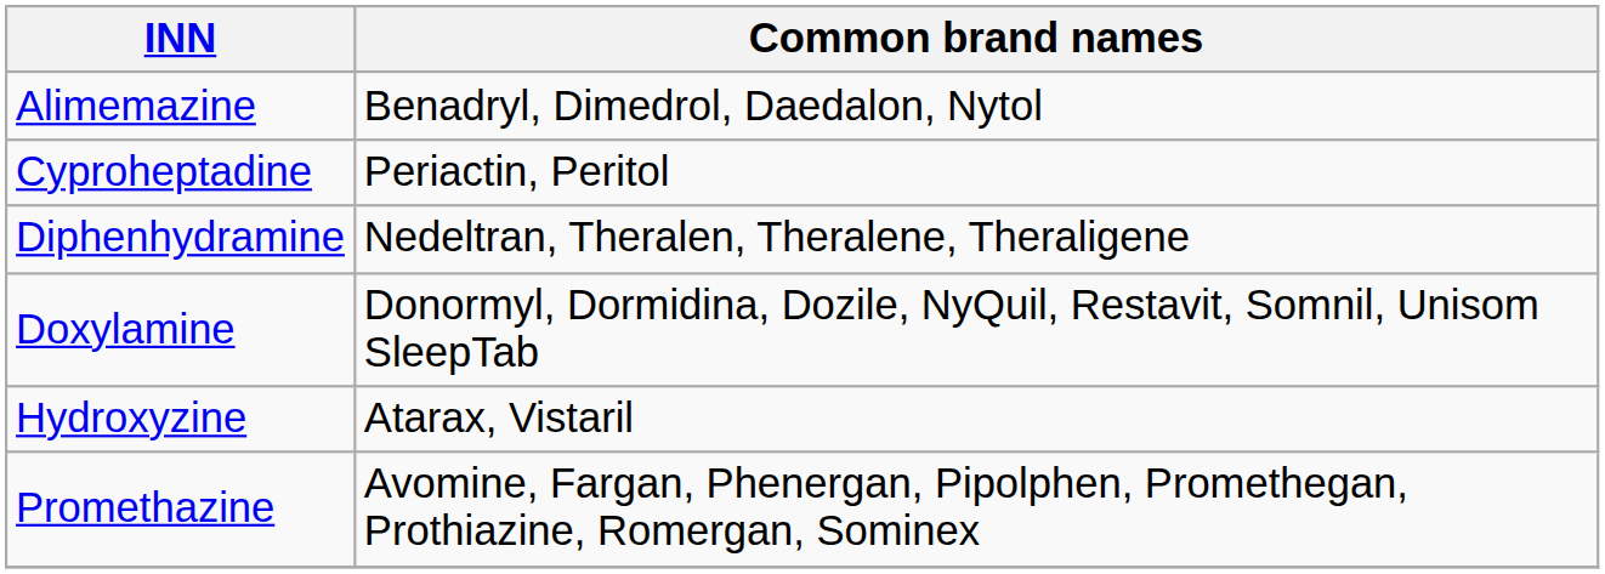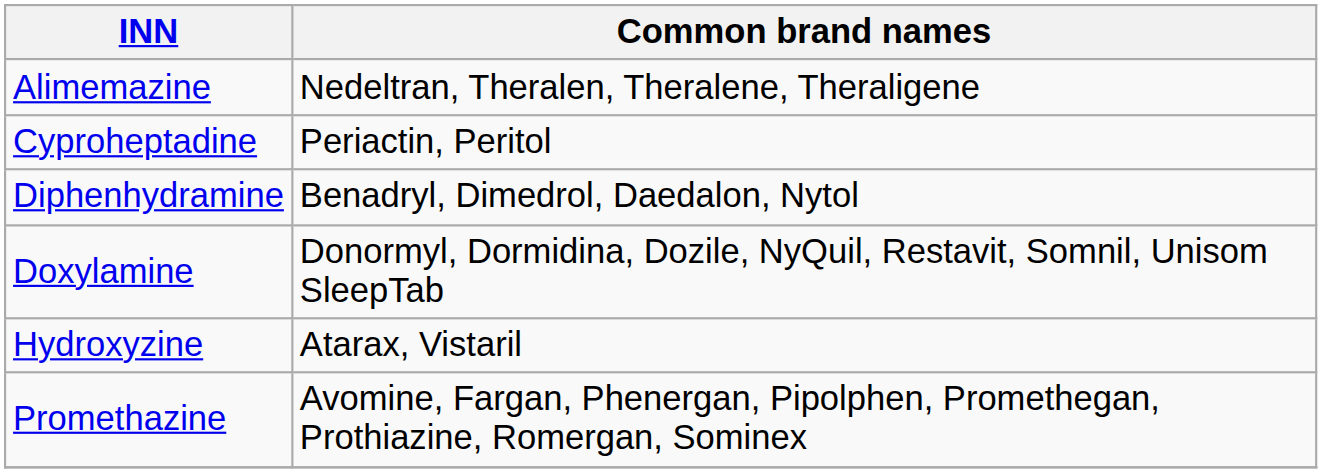 <table class="wikitable">
 <tr>
 <th><a href='#'>INN</a></th>
 <th>Common brand names</th>
 </tr>
 <tr>
 <td><a href='#'>Alimemazine</a></td>
-<td>Benadryl, Dimedrol, Daedalon, Nytol</td>
+<td>Nedeltran, Theralen, Theralene, Theraligene</td>
 </tr>
 <tr>
 <td><a href='#'>Cyproheptadine</a></td>
 <td>Periactin, Peritol</td>
 </tr>
 <tr>
 <td><a href='#'>Diphenhydramine</a></td>
-<td>Nedeltran, Theralen, Theralene, Theraligene</td>
+<td>Benadryl, Dimedrol, Daedalon, Nytol</td>
 </tr>
 <tr>
 <td><a href='#'>Doxylamine</a></td>
 <td>Donormyl, Dormidina, Dozile, NyQuil, Restavit, Somnil, Unisom SleepTab</td>
 </tr>
 <tr>
 <td><a href='#'>Hydroxyzine</a></td>
 <td>Atarax, Vistaril</td>
 </tr>
 <tr>
 <td><a href='#'>Promethazine</a></td>
 <td>Avomine, Fargan, Phenergan, Pipolphen, Promethegan, Prothiazine, Romergan, Sominex</td>
 </tr>
 <tr>
 </tr>
 </table>
